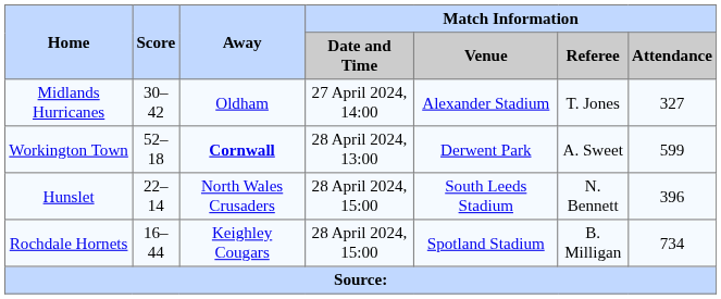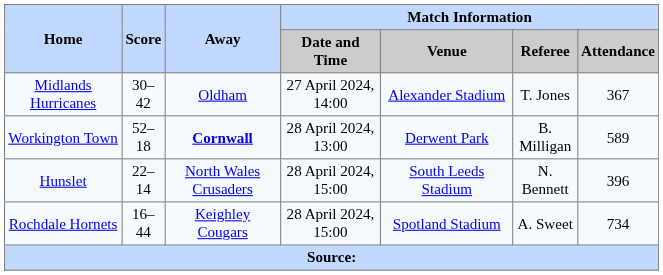 <table border=1 style="border-collapse:collapse; font-size:90%; text-align:center;" cellpadding=3 cellspacing=0 width=100%>
 <tr bgcolor=#C1D8FF>
 <th scope="col" rowspan=2 width=19%>Home</th>
 <th scope="col" rowspan=2 width=6%>Score</th>
 <th scope="col" rowspan=2 width=19%>Away</th>
 <th colspan=6>Match Information</th>
 </tr>
 <tr bgcolor=#CCCCCC>
 <th scope="col" width=17%>Date and Time</th>
 <th scope="col" width=22%>Venue</th>
 <th scope="col" width=10%>Referee</th>
 <th scope="col" width=7%>Attendance</th>
 </tr>
 <tr bgcolor=#F5FAFF>
 <td> <a href='#'>Midlands Hurricanes</a></td>
 <td>30–42</td>
 <td> <a href='#'>Oldham</a></td>
 <td>27 April 2024, 14:00</td>
 <td><a href='#'>Alexander Stadium</a></td>
 <td>T. Jones</td>
-<td>327</td>
+<td>367</td>
 </tr>
 <tr bgcolor=#F5FAFF>
 <td> <a href='#'>Workington Town</a></td>
 <td>52–18</td>
 <td><strong> <a href='#'>Cornwall</a></strong></td>
 <td>28 April 2024, 13:00</td>
 <td><a href='#'>Derwent Park</a></td>
-<td>A. Sweet</td>
-<td>599</td>
+<td>B. Milligan</td>
+<td>589</td>
 </tr>
 <tr bgcolor=#F5FAFF>
 <td> <a href='#'>Hunslet</a></td>
 <td>22–14</td>
 <td>  <a href='#'>North Wales Crusaders</a></td>
 <td>28 April 2024, 15:00</td>
 <td><a href='#'>South Leeds Stadium</a></td>
 <td>N. Bennett</td>
 <td>396</td>
 </tr>
 <tr bgcolor=#F5FAFF>
 <td> <a href='#'>Rochdale Hornets</a></td>
 <td>16–44</td>
 <td> <a href='#'>Keighley Cougars</a></td>
 <td>28 April 2024, 15:00</td>
 <td><a href='#'>Spotland Stadium</a></td>
-<td>B. Milligan</td>
+<td>A. Sweet</td>
 <td>734</td>
 </tr>
 <tr style="background:#c1d8ff;">
 <th colspan=7>Source:</th>
 </tr>
 </table>
